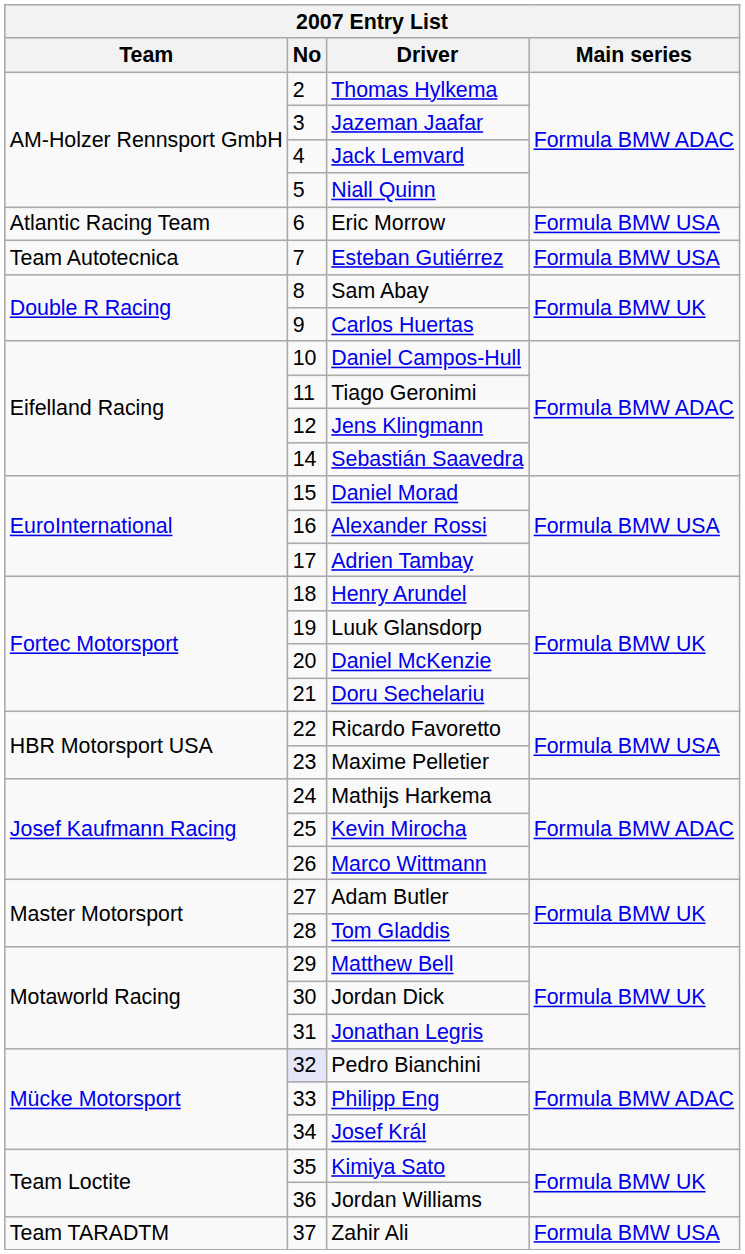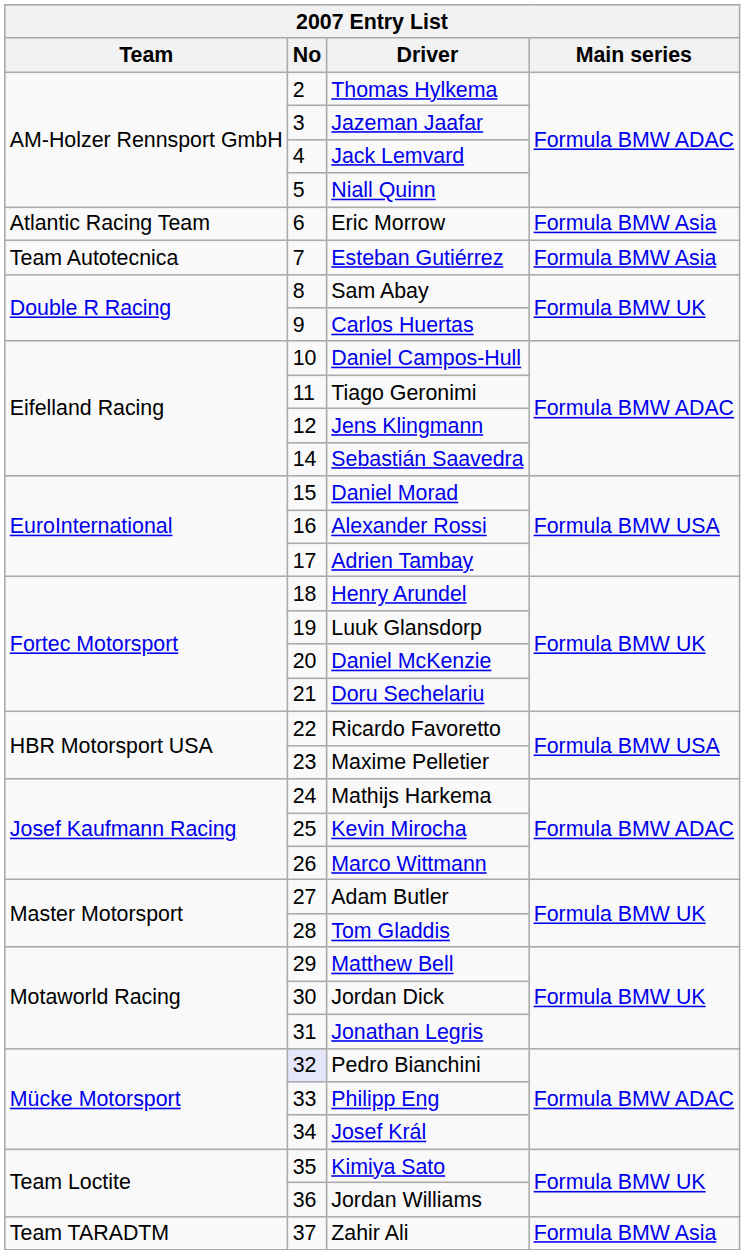 <table class="wikitable" style="font-size: 85%">
 <tr>
 <th colspan=4>2007 Entry List</th>
 </tr>
 <tr>
 <th>Team</th>
 <th>No</th>
 <th>Driver</th>
 <th>Main series</th>
 </tr>
 <tr>
 <td rowspan=4> AM-Holzer Rennsport GmbH</td>
 <td>2</td>
 <td> <a href='#'>Thomas Hylkema</a></td>
 <td rowspan=4><a href='#'>Formula BMW ADAC</a></td>
 </tr>
 <tr>
 <td>3</td>
 <td> <a href='#'>Jazeman Jaafar</a></td>
 </tr>
 <tr>
 <td>4</td>
 <td> <a href='#'>Jack Lemvard</a></td>
 </tr>
 <tr>
 <td>5</td>
 <td> <a href='#'>Niall Quinn</a></td>
 </tr>
 <tr>
 <td> Atlantic Racing Team</td>
 <td>6</td>
 <td> Eric Morrow</td>
-<td><a href='#'>Formula BMW USA</a></td>
+<td><a href='#'>Formula BMW Asia</a></td>
 </tr>
 <tr>
 <td> Team Autotecnica</td>
 <td>7</td>
 <td> <a href='#'>Esteban Gutiérrez</a></td>
-<td><a href='#'>Formula BMW USA</a></td>
+<td><a href='#'>Formula BMW Asia</a></td>
 </tr>
 <tr>
 <td rowspan=2> <a href='#'>Double R Racing</a></td>
 <td>8</td>
 <td> Sam Abay</td>
 <td rowspan=2><a href='#'>Formula BMW UK</a></td>
 </tr>
 <tr>
 <td>9</td>
 <td> <a href='#'>Carlos Huertas</a></td>
 </tr>
 <tr>
 <td rowspan=4> Eifelland Racing</td>
 <td>10</td>
 <td> <a href='#'>Daniel Campos-Hull</a></td>
 <td rowspan=4><a href='#'>Formula BMW ADAC</a></td>
 </tr>
 <tr>
 <td>11</td>
 <td> Tiago Geronimi</td>
 </tr>
 <tr>
 <td>12</td>
 <td> <a href='#'>Jens Klingmann</a></td>
 </tr>
 <tr>
 <td>14</td>
 <td> <a href='#'>Sebastián Saavedra</a></td>
 </tr>
 <tr>
 <td rowspan=3> <a href='#'>EuroInternational</a></td>
 <td>15</td>
 <td> <a href='#'>Daniel Morad</a></td>
 <td rowspan=3><a href='#'>Formula BMW USA</a></td>
 </tr>
 <tr>
 <td>16</td>
 <td> <a href='#'>Alexander Rossi</a></td>
 </tr>
 <tr>
 <td>17</td>
 <td> <a href='#'>Adrien Tambay</a></td>
 </tr>
 <tr>
 <td rowspan=4> <a href='#'>Fortec Motorsport</a></td>
 <td>18</td>
 <td> <a href='#'>Henry Arundel</a></td>
 <td rowspan=4><a href='#'>Formula BMW UK</a></td>
 </tr>
 <tr>
 <td>19</td>
 <td> Luuk Glansdorp</td>
 </tr>
 <tr>
 <td>20</td>
 <td> <a href='#'>Daniel McKenzie</a></td>
 </tr>
 <tr>
 <td>21</td>
 <td> <a href='#'>Doru Sechelariu</a></td>
 </tr>
 <tr>
 <td rowspan=2> HBR Motorsport USA</td>
 <td>22</td>
 <td> Ricardo Favoretto</td>
 <td rowspan=2><a href='#'>Formula BMW USA</a></td>
 </tr>
 <tr>
 <td>23</td>
 <td> Maxime Pelletier</td>
 </tr>
 <tr>
 <td rowspan=3> <a href='#'>Josef Kaufmann Racing</a></td>
 <td>24</td>
 <td> Mathijs Harkema</td>
 <td rowspan=3><a href='#'>Formula BMW ADAC</a></td>
 </tr>
 <tr>
 <td>25</td>
 <td> <a href='#'>Kevin Mirocha</a></td>
 </tr>
 <tr>
 <td>26</td>
 <td> <a href='#'>Marco Wittmann</a></td>
 </tr>
 <tr>
 <td rowspan=2> Master Motorsport</td>
 <td>27</td>
 <td> Adam Butler</td>
 <td rowspan=2><a href='#'>Formula BMW UK</a></td>
 </tr>
 <tr>
 <td>28</td>
 <td> <a href='#'>Tom Gladdis</a></td>
 </tr>
 <tr>
 <td rowspan=3> Motaworld Racing</td>
 <td>29</td>
 <td> <a href='#'>Matthew Bell</a></td>
 <td rowspan=3><a href='#'>Formula BMW UK</a></td>
 </tr>
 <tr>
 <td>30</td>
 <td> Jordan Dick</td>
 </tr>
 <tr>
 <td>31</td>
 <td> <a href='#'>Jonathan Legris</a></td>
 </tr>
 <tr>
 <td rowspan=3> <a href='#'>Mücke Motorsport</a></td>
 <td style="background: lavender;">32</td>
 <td> Pedro Bianchini</td>
 <td rowspan=3><a href='#'>Formula BMW ADAC</a></td>
 </tr>
 <tr>
 <td>33</td>
 <td> <a href='#'>Philipp Eng</a></td>
 </tr>
 <tr>
 <td>34</td>
 <td> <a href='#'>Josef Král</a></td>
 </tr>
 <tr>
 <td rowspan=2> Team Loctite</td>
 <td>35</td>
 <td> <a href='#'>Kimiya Sato</a></td>
 <td rowspan=2><a href='#'>Formula BMW UK</a></td>
 </tr>
 <tr>
 <td>36</td>
 <td> Jordan Williams</td>
 </tr>
 <tr>
 <td> Team TARADTM</td>
 <td>37</td>
 <td> Zahir Ali</td>
-<td><a href='#'>Formula BMW USA</a></td>
+<td><a href='#'>Formula BMW Asia</a></td>
 </tr>
 </table>
